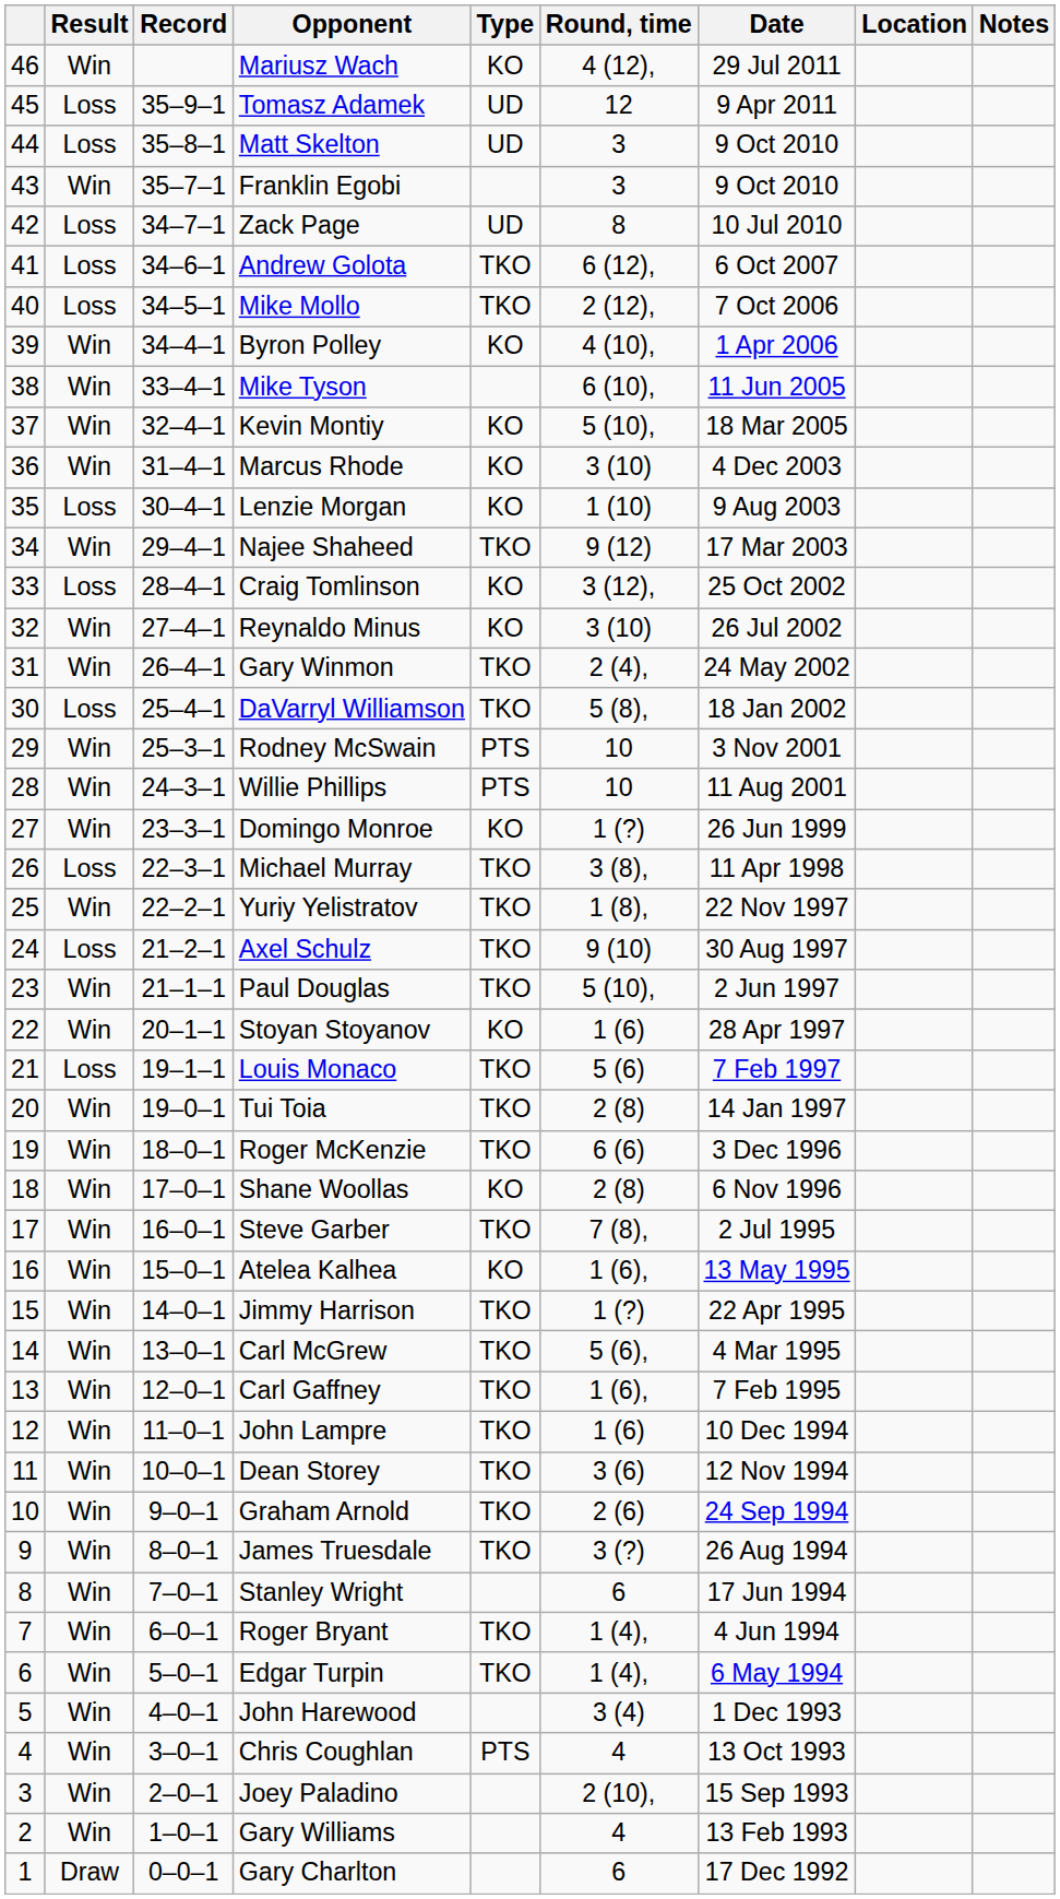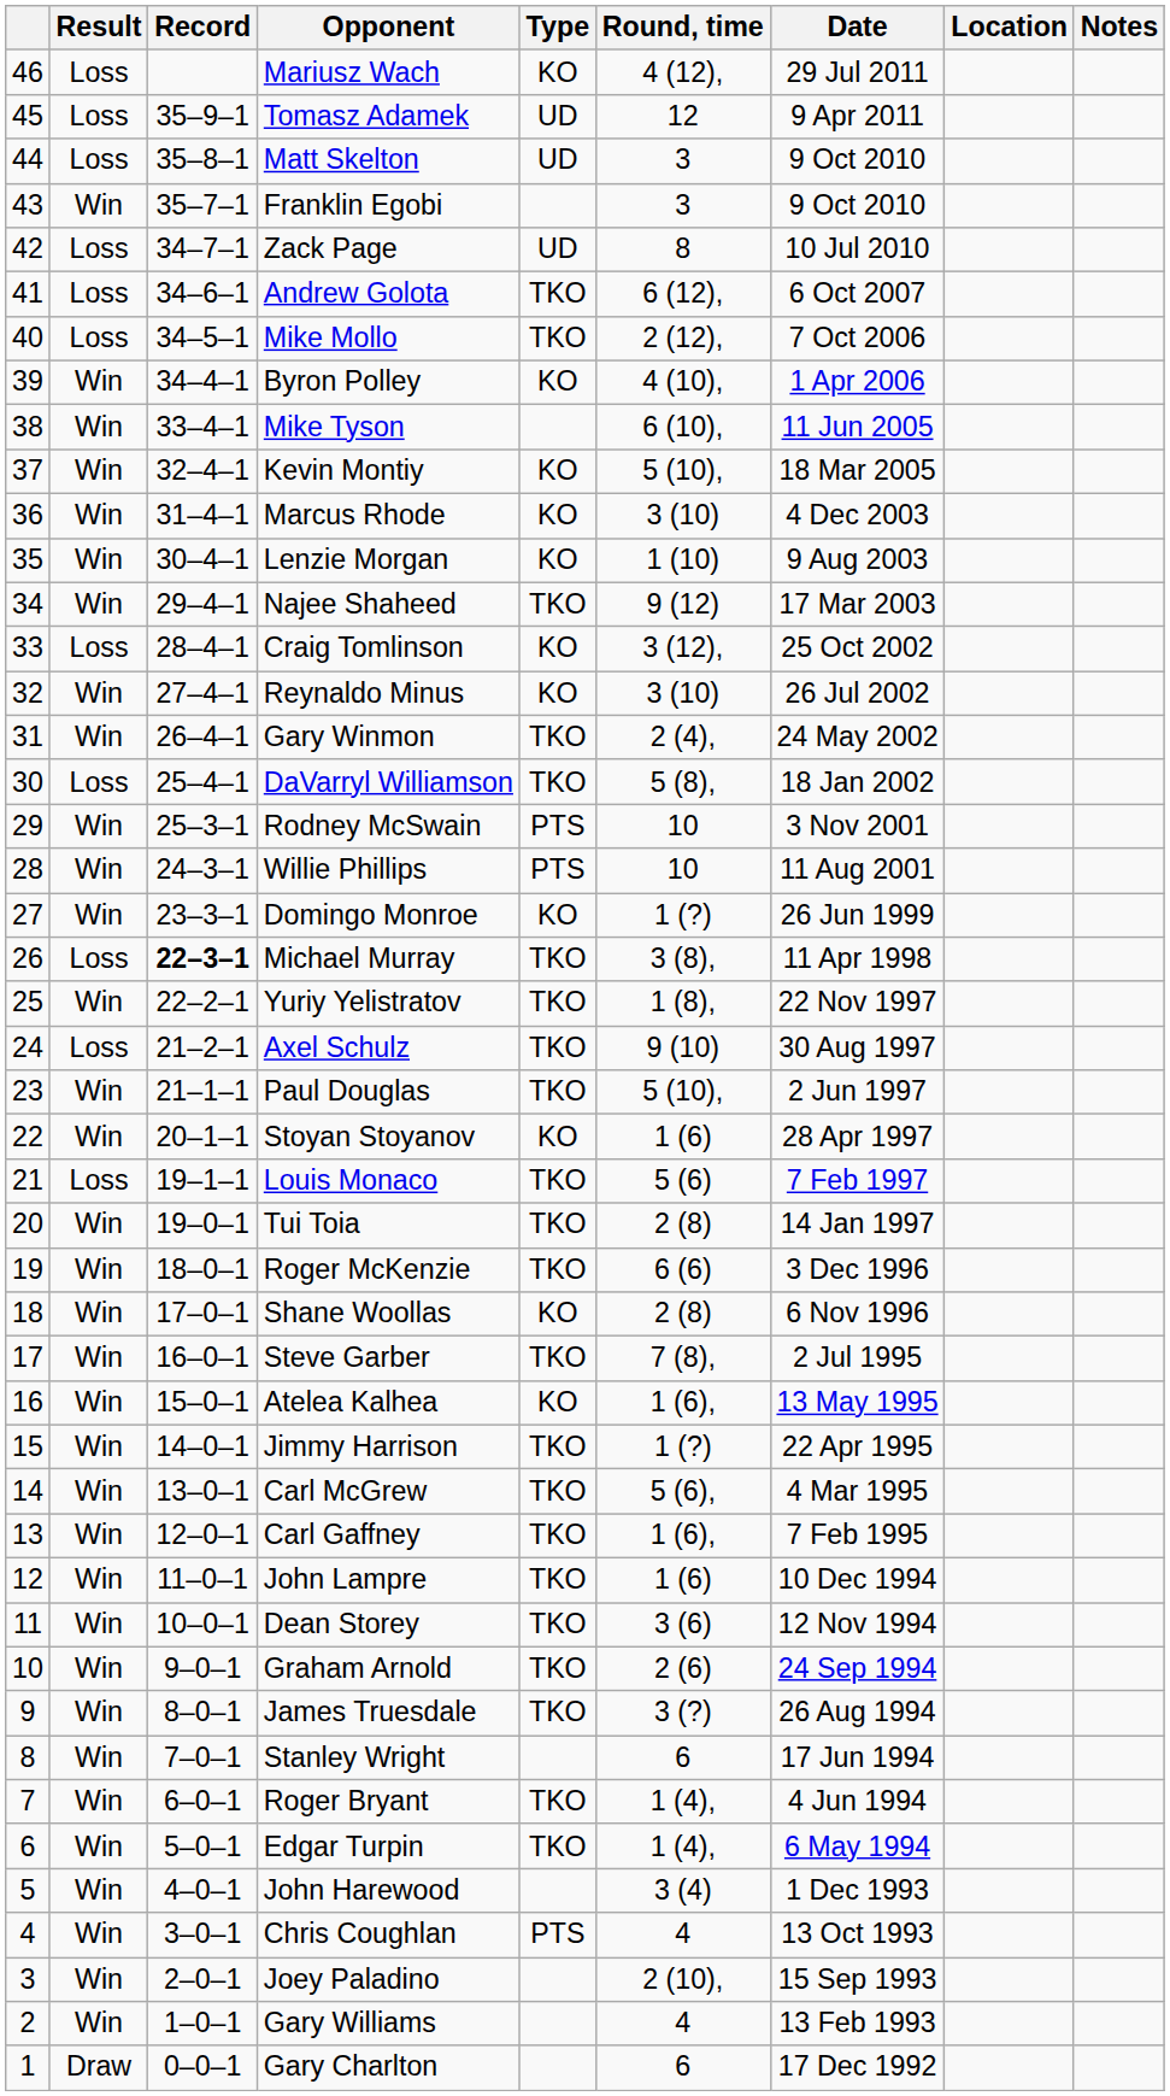 <table class="wikitable" style="text-align:center">
 <tr>
 <th></th>
 <th>Result</th>
 <th>Record</th>
 <th>Opponent</th>
 <th>Type</th>
 <th>Round, time</th>
 <th>Date</th>
 <th>Location</th>
 <th>Notes</th>
 </tr>
 <tr>
 <td>46</td>
-<td>Win</td>
+<td>Loss</td>
 <td></td>
 <td style="text-align:left;"><a href='#'>Mariusz Wach</a></td>
 <td>KO</td>
 <td>4 (12), </td>
 <td>29 Jul 2011</td>
 <td style="text-align:left;"></td>
 <td style="text-align:left;"></td>
 </tr>
 <tr>
 <td>45</td>
 <td>Loss</td>
 <td>35–9–1</td>
 <td style="text-align:left;"><a href='#'>Tomasz Adamek</a></td>
 <td>UD</td>
 <td>12</td>
 <td>9 Apr 2011</td>
 <td style="text-align:left;"></td>
 <td style="text-align:left;"></td>
 </tr>
 <tr>
 <td>44</td>
 <td>Loss</td>
 <td>35–8–1</td>
 <td style="text-align:left;"><a href='#'>Matt Skelton</a></td>
 <td>UD</td>
 <td>3</td>
 <td>9 Oct 2010</td>
 <td style="text-align:left;"></td>
 <td style="text-align:left;"></td>
 </tr>
 <tr>
 <td>43</td>
 <td>Win</td>
 <td>35–7–1</td>
 <td style="text-align:left;">Franklin Egobi</td>
 <td></td>
 <td>3</td>
 <td>9 Oct 2010</td>
 <td style="text-align:left;"></td>
 <td style="text-align:left;"></td>
 </tr>
 <tr>
 <td>42</td>
 <td>Loss</td>
 <td>34–7–1</td>
 <td style="text-align:left;">Zack Page</td>
 <td>UD</td>
 <td>8</td>
 <td>10 Jul 2010</td>
 <td style="text-align:left;"></td>
 <td></td>
 </tr>
 <tr>
 <td>41</td>
 <td>Loss</td>
 <td>34–6–1</td>
 <td style="text-align:left;"><a href='#'>Andrew Golota</a></td>
 <td>TKO</td>
 <td>6 (12), </td>
 <td>6 Oct 2007</td>
 <td style="text-align:left;"></td>
 <td style="text-align:left;"></td>
 </tr>
 <tr>
 <td>40</td>
 <td>Loss</td>
 <td>34–5–1</td>
 <td style="text-align:left;"><a href='#'>Mike Mollo</a></td>
 <td>TKO</td>
 <td>2 (12), </td>
 <td>7 Oct 2006</td>
 <td style="text-align:left;"></td>
 <td style="text-align:left;"></td>
 </tr>
 <tr>
 <td>39</td>
 <td>Win</td>
 <td>34–4–1</td>
 <td style="text-align:left;">Byron Polley</td>
 <td>KO</td>
 <td>4 (10), </td>
 <td><a href='#'>1 Apr 2006</a></td>
 <td style="text-align:left;"></td>
 <td></td>
 </tr>
 <tr>
 <td>38</td>
 <td>Win</td>
 <td>33–4–1</td>
 <td style="text-align:left;"><a href='#'>Mike Tyson</a></td>
 <td></td>
 <td>6 (10), </td>
 <td><a href='#'>11 Jun 2005</a></td>
 <td style="text-align:left;"></td>
 <td></td>
 </tr>
 <tr>
 <td>37</td>
 <td>Win</td>
 <td>32–4–1</td>
 <td style="text-align:left;">Kevin Montiy</td>
 <td>KO</td>
 <td>5 (10), </td>
 <td>18 Mar 2005</td>
 <td style="text-align:left;"></td>
 <td></td>
 </tr>
 <tr>
 <td>36</td>
 <td>Win</td>
 <td>31–4–1</td>
 <td style="text-align:left;">Marcus Rhode</td>
 <td>KO</td>
 <td>3 (10)</td>
 <td>4 Dec 2003</td>
 <td style="text-align:left;"></td>
 </tr>
 <tr>
 <td>35</td>
-<td>Loss</td>
+<td>Win</td>
 <td>30–4–1</td>
 <td style="text-align:left;">Lenzie Morgan</td>
 <td>KO</td>
 <td>1 (10)</td>
 <td>9 Aug 2003</td>
 <td style="text-align:left;"></td>
 <td></td>
 </tr>
 <tr>
 <td>34</td>
 <td>Win</td>
 <td>29–4–1</td>
 <td style="text-align:left;">Najee Shaheed</td>
 <td>TKO</td>
 <td>9 (12)</td>
 <td>17 Mar 2003</td>
 <td style="text-align:left;"></td>
 <td style="text-align:left;"></td>
 </tr>
 <tr>
 <td>33</td>
 <td>Loss</td>
 <td>28–4–1</td>
 <td style="text-align:left;">Craig Tomlinson</td>
 <td>KO</td>
 <td>3 (12), </td>
 <td>25 Oct 2002</td>
 <td style="text-align:left;"></td>
 <td style="text-align:left;"></td>
 </tr>
 <tr>
 <td>32</td>
 <td>Win</td>
 <td>27–4–1</td>
 <td style="text-align:left;">Reynaldo Minus</td>
 <td>KO</td>
 <td>3 (10)</td>
 <td>26 Jul 2002</td>
 <td style="text-align:left;"></td>
 <td></td>
 </tr>
 <tr>
 <td>31</td>
 <td>Win</td>
 <td>26–4–1</td>
 <td style="text-align:left;">Gary Winmon</td>
 <td>TKO</td>
 <td>2 (4), </td>
 <td>24 May 2002</td>
 <td style="text-align:left;"></td>
 <td></td>
 </tr>
 <tr>
 <td>30</td>
 <td>Loss</td>
 <td>25–4–1</td>
 <td style="text-align:left;"><a href='#'>DaVarryl Williamson</a></td>
 <td>TKO</td>
 <td>5 (8), </td>
 <td>18 Jan 2002</td>
 <td style="text-align:left;"></td>
 <td></td>
 </tr>
 <tr>
 <td>29</td>
 <td>Win</td>
 <td>25–3–1</td>
 <td style="text-align:left;">Rodney McSwain</td>
 <td>PTS</td>
 <td>10</td>
 <td>3 Nov 2001</td>
 <td style="text-align:left;"></td>
 <td></td>
 </tr>
 <tr>
 <td>28</td>
 <td>Win</td>
 <td>24–3–1</td>
 <td style="text-align:left;">Willie Phillips</td>
 <td>PTS</td>
 <td>10</td>
 <td>11 Aug 2001</td>
 <td style="text-align:left;"></td>
 <td></td>
 </tr>
 <tr>
 <td>27</td>
 <td>Win</td>
 <td>23–3–1</td>
 <td style="text-align:left;">Domingo Monroe</td>
 <td>KO</td>
 <td>1 (?)</td>
 <td>26 Jun 1999</td>
 <td style="text-align:left;"></td>
 <td></td>
 </tr>
 <tr>
 <td>26</td>
 <td>Loss</td>
-<td>22–3–1</td>
+<td><strong>22–3–1</strong></td>
 <td style="text-align:left;">Michael Murray</td>
 <td>TKO</td>
 <td>3 (8), </td>
 <td>11 Apr 1998</td>
 <td style="text-align:left;"></td>
 <td></td>
 </tr>
 <tr>
 <td>25</td>
 <td>Win</td>
 <td>22–2–1</td>
 <td style="text-align:left;">Yuriy Yelistratov</td>
 <td>TKO</td>
 <td>1 (8), </td>
 <td>22 Nov 1997</td>
 <td style="text-align:left;"></td>
 <td></td>
 </tr>
 <tr>
 <td>24</td>
 <td>Loss</td>
 <td>21–2–1</td>
 <td style="text-align:left;"><a href='#'>Axel Schulz</a></td>
 <td>TKO</td>
 <td>9 (10)</td>
 <td>30 Aug 1997</td>
 <td style="text-align:left;"></td>
 <td></td>
 </tr>
 <tr>
 <td>23</td>
 <td>Win</td>
 <td>21–1–1</td>
 <td style="text-align:left;">Paul Douglas</td>
 <td>TKO</td>
 <td>5 (10), </td>
 <td>2 Jun 1997</td>
 <td style="text-align:left;"></td>
 <td style="text-align:left;"></td>
 </tr>
 <tr>
 <td>22</td>
 <td>Win</td>
 <td>20–1–1</td>
 <td style="text-align:left;">Stoyan Stoyanov</td>
 <td>KO</td>
 <td>1 (6)</td>
 <td>28 Apr 1997</td>
 <td style="text-align:left;"></td>
 <td></td>
 </tr>
 <tr>
 <td>21</td>
 <td>Loss</td>
 <td>19–1–1</td>
 <td style="text-align:left;"><a href='#'>Louis Monaco</a></td>
 <td>TKO</td>
 <td>5 (6)</td>
 <td><a href='#'>7 Feb 1997</a></td>
 <td style="text-align:left;"></td>
 <td></td>
 </tr>
 <tr>
 <td>20</td>
 <td>Win</td>
 <td>19–0–1</td>
 <td style="text-align:left;">Tui Toia</td>
 <td>TKO</td>
 <td>2 (8)</td>
 <td>14 Jan 1997</td>
 <td style="text-align:left;"></td>
 <td></td>
 </tr>
 <tr>
 <td>19</td>
 <td>Win</td>
 <td>18–0–1</td>
 <td style="text-align:left;">Roger McKenzie</td>
 <td>TKO</td>
 <td>6 (6)</td>
 <td>3 Dec 1996</td>
 <td style="text-align:left;"></td>
 <td></td>
 </tr>
 <tr>
 <td>18</td>
 <td>Win</td>
 <td>17–0–1</td>
 <td style="text-align:left;">Shane Woollas</td>
 <td>KO</td>
 <td>2 (8)</td>
 <td>6 Nov 1996</td>
 <td style="text-align:left;"></td>
 <td></td>
 </tr>
 <tr>
 <td>17</td>
 <td>Win</td>
 <td>16–0–1</td>
 <td style="text-align:left;">Steve Garber</td>
 <td>TKO</td>
 <td>7 (8), </td>
 <td>2 Jul 1995</td>
 <td style="text-align:left;"></td>
 <td></td>
 </tr>
 <tr>
 <td>16</td>
 <td>Win</td>
 <td>15–0–1</td>
 <td style="text-align:left;">Atelea Kalhea</td>
 <td>KO</td>
 <td>1 (6), </td>
 <td><a href='#'>13 May 1995</a></td>
 <td style="text-align:left;"></td>
 <td></td>
 </tr>
 <tr>
 <td>15</td>
 <td>Win</td>
 <td>14–0–1</td>
 <td style="text-align:left;">Jimmy Harrison</td>
 <td>TKO</td>
 <td>1 (?)</td>
 <td>22 Apr 1995</td>
 <td style="text-align:left;"></td>
 <td></td>
 </tr>
 <tr>
 <td>14</td>
 <td>Win</td>
 <td>13–0–1</td>
 <td style="text-align:left;">Carl McGrew</td>
 <td>TKO</td>
 <td>5 (6), </td>
 <td>4 Mar 1995</td>
 <td style="text-align:left;"></td>
 <td></td>
 </tr>
 <tr>
 <td>13</td>
 <td>Win</td>
 <td>12–0–1</td>
 <td style="text-align:left;">Carl Gaffney</td>
 <td>TKO</td>
 <td>1 (6), </td>
 <td>7 Feb 1995</td>
 <td style="text-align:left;"></td>
 <td></td>
 </tr>
 <tr>
 <td>12</td>
 <td>Win</td>
 <td>11–0–1</td>
 <td style="text-align:left;">John Lampre</td>
 <td>TKO</td>
 <td>1 (6)</td>
 <td>10 Dec 1994</td>
 <td style="text-align:left;"></td>
 <td></td>
 </tr>
 <tr>
 <td>11</td>
 <td>Win</td>
 <td>10–0–1</td>
 <td style="text-align:left;">Dean Storey</td>
 <td>TKO</td>
 <td>3 (6)</td>
 <td>12 Nov 1994</td>
 <td style="text-align:left;"></td>
 <td></td>
 </tr>
 <tr>
 <td>10</td>
 <td>Win</td>
 <td>9–0–1</td>
 <td style="text-align:left;">Graham Arnold</td>
 <td>TKO</td>
 <td>2 (6)</td>
 <td><a href='#'>24 Sep 1994</a></td>
 <td style="text-align:left;"></td>
 <td></td>
 </tr>
 <tr>
 <td>9</td>
 <td>Win</td>
 <td>8–0–1</td>
 <td style="text-align:left;">James Truesdale</td>
 <td>TKO</td>
 <td>3 (?)</td>
 <td>26 Aug 1994</td>
 <td style="text-align:left;"></td>
 <td></td>
 </tr>
 <tr>
 <td>8</td>
 <td>Win</td>
 <td>7–0–1</td>
 <td style="text-align:left;">Stanley Wright</td>
 <td></td>
 <td>6</td>
 <td>17 Jun 1994</td>
 <td style="text-align:left;"></td>
 <td></td>
 </tr>
 <tr>
 <td>7</td>
 <td>Win</td>
 <td>6–0–1</td>
 <td style="text-align:left;">Roger Bryant</td>
 <td>TKO</td>
 <td>1 (4), </td>
 <td>4 Jun 1994</td>
 <td style="text-align:left;"></td>
 <td></td>
 </tr>
 <tr>
 <td>6</td>
 <td>Win</td>
 <td>5–0–1</td>
 <td style="text-align:left;">Edgar Turpin</td>
 <td>TKO</td>
 <td>1 (4), </td>
 <td><a href='#'>6 May 1994</a></td>
 <td style="text-align:left;"></td>
 <td></td>
 </tr>
 <tr>
 <td>5</td>
 <td>Win</td>
 <td>4–0–1</td>
 <td style="text-align:left;">John Harewood</td>
 <td></td>
 <td>3 (4)</td>
 <td>1 Dec 1993</td>
 <td style="text-align:left;"></td>
 <td></td>
 </tr>
 <tr>
 <td>4</td>
 <td>Win</td>
 <td>3–0–1</td>
 <td style="text-align:left;">Chris Coughlan</td>
 <td>PTS</td>
 <td>4</td>
 <td>13 Oct 1993</td>
 <td style="text-align:left;"></td>
 <td></td>
 </tr>
 <tr>
 <td>3</td>
 <td>Win</td>
 <td>2–0–1</td>
 <td style="text-align:left;">Joey Paladino</td>
 <td></td>
 <td>2 (10), </td>
 <td>15 Sep 1993</td>
 <td style="text-align:left;"></td>
 <td></td>
 </tr>
 <tr>
 <td>2</td>
 <td>Win</td>
 <td>1–0–1</td>
 <td style="text-align:left;">Gary Williams</td>
 <td></td>
 <td>4</td>
 <td>13 Feb 1993</td>
 <td style="text-align:left;"></td>
 <td></td>
 </tr>
 <tr>
 <td>1</td>
 <td>Draw</td>
 <td>0–0–1</td>
 <td style="text-align:left;">Gary Charlton</td>
 <td></td>
 <td>6</td>
 <td>17 Dec 1992</td>
 <td style="text-align:left;"></td>
 <td></td>
 </tr>
 </table>
